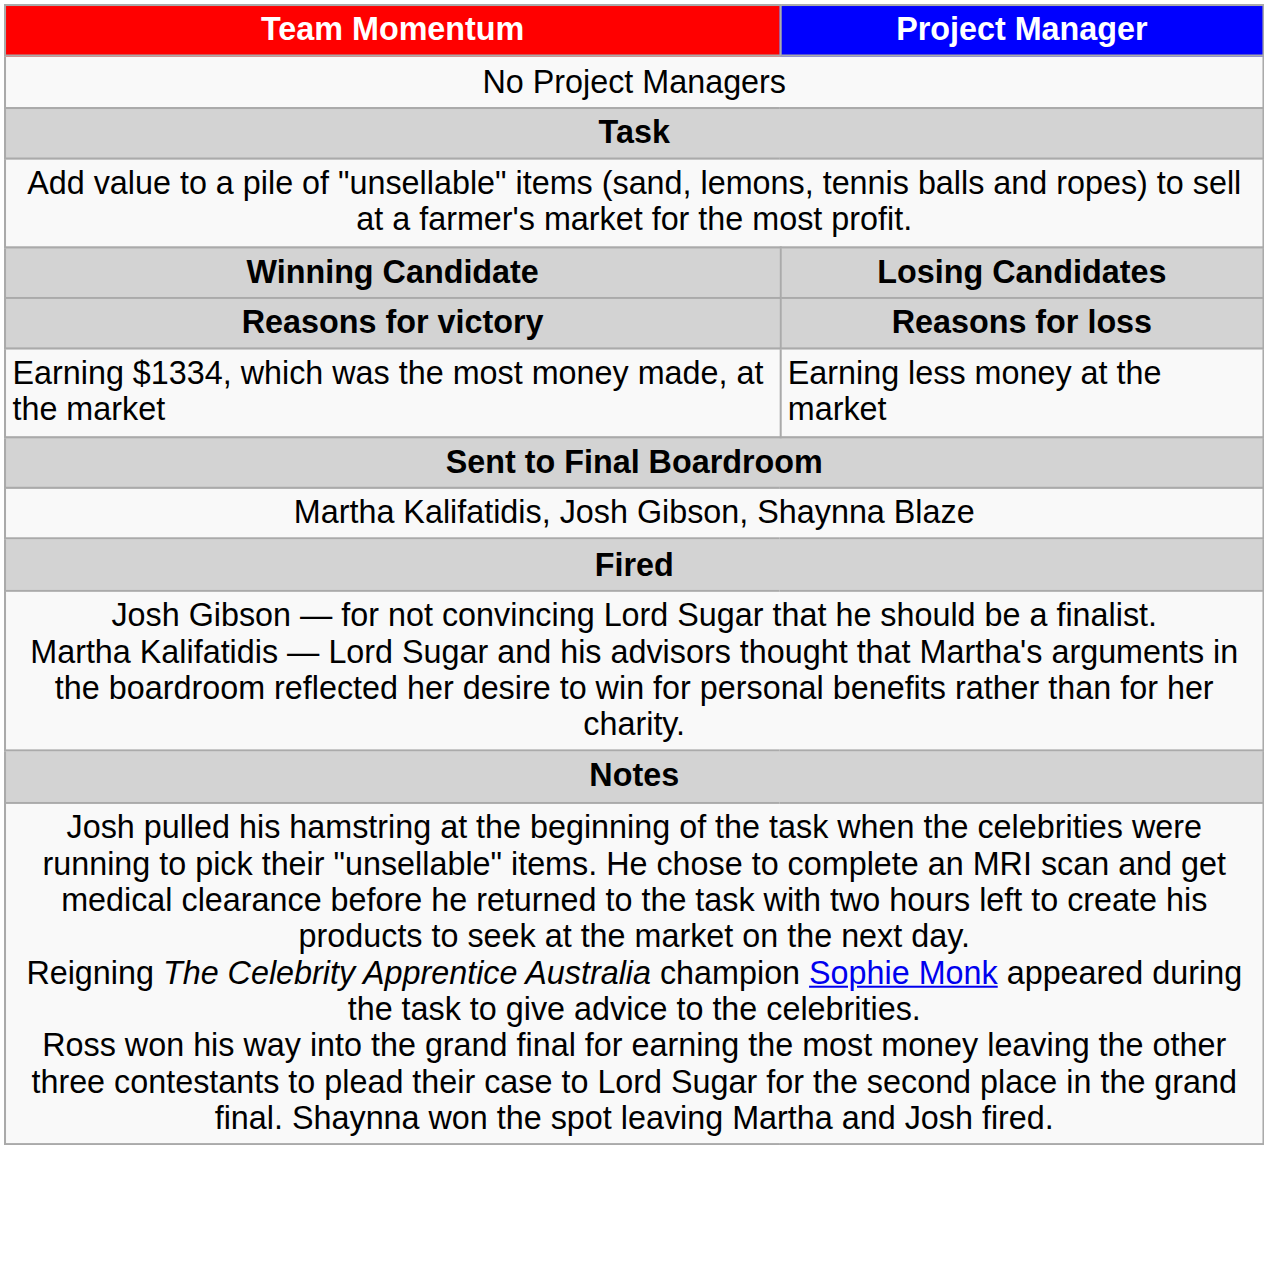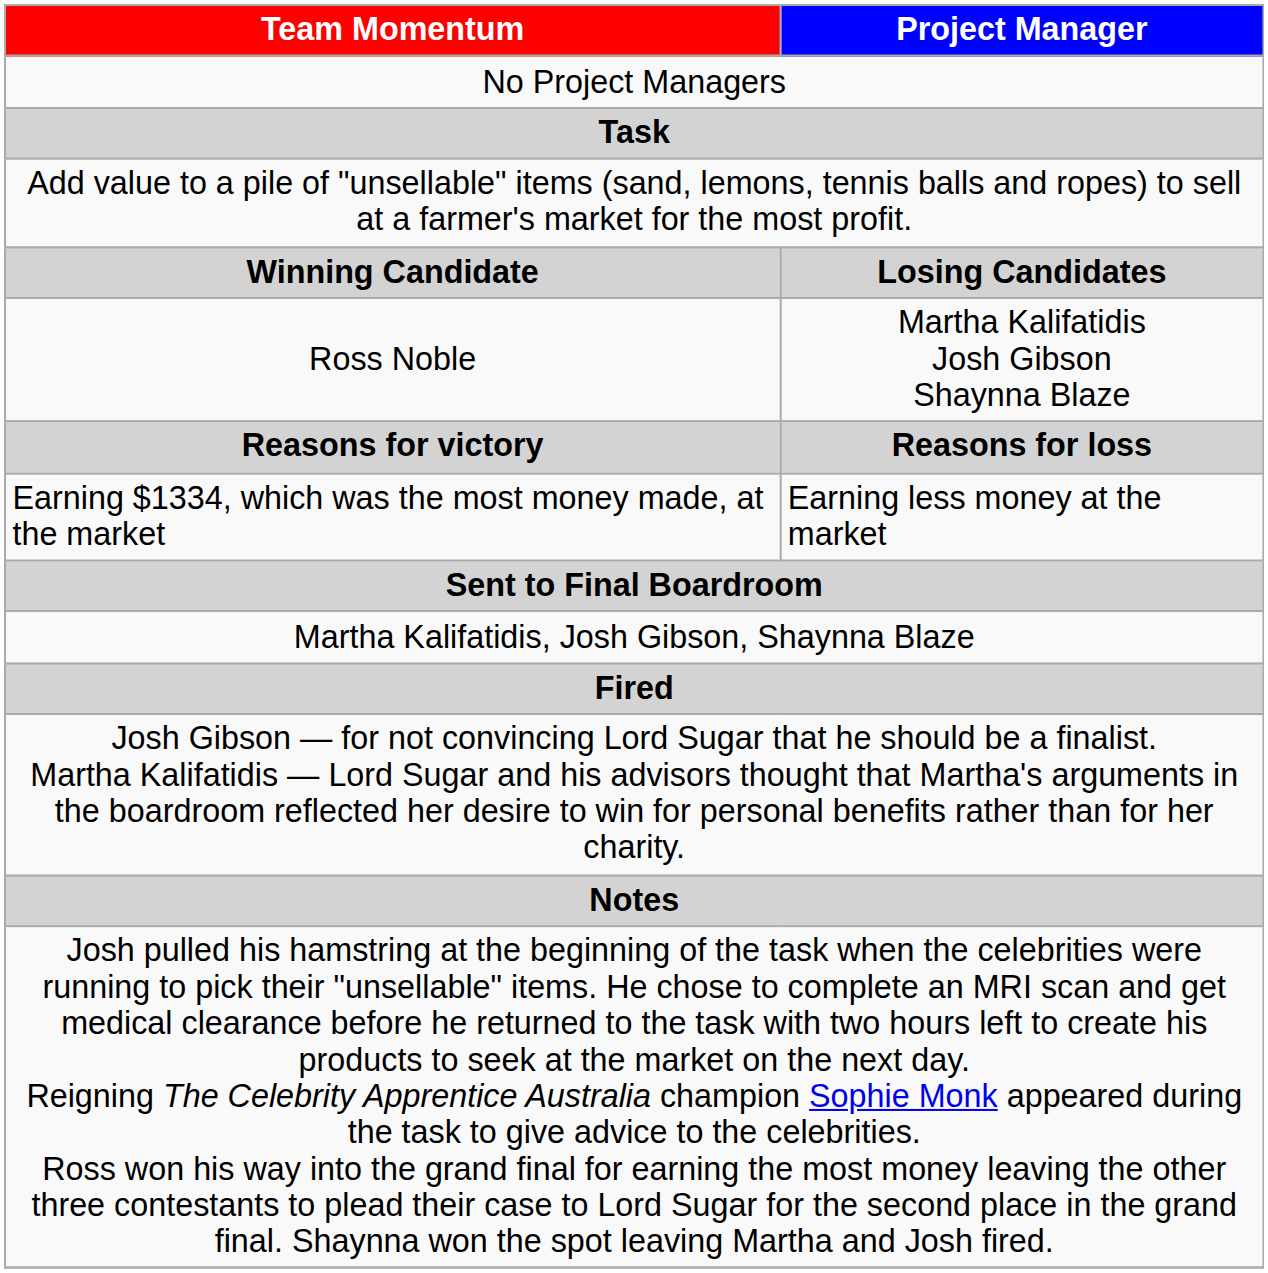 <table class="wikitable" style="text-align: center; width:100%">
 <tr>
 <th style="text-align:center; background:red;color:white">Team Momentum </th>
 <th style="text-align:center; background:blue;color:white"> Project Manager</th>
 </tr>
 <tr>
 <td colspan=2>No Project Managers</td>
 </tr>
 <tr>
 <th colspan="2" style="text-align:center; background:lightgrey;">Task</th>
 </tr>
 <tr>
 <td colspan="2">Add value to a pile of "unsellable" items (sand, lemons, tennis balls and ropes) to sell at a farmer's market for the most profit.</td>
 </tr>
 <tr>
 <th style="text-align:center; background:lightgrey;">Winning Candidate</th>
 <th style="text-align:center; background:lightgrey;">Losing Candidates</th>
+</tr>
+<tr>
+<td>Ross Noble</td>
+<td>Martha Kalifatidis<br>Josh Gibson<br>Shaynna Blaze</td>
 </tr>
 <tr>
 <th style="text-align:center; background:lightgrey;">Reasons for victory</th>
 <th style="text-align:center; background:lightgrey;">Reasons for loss</th>
 </tr>
 <tr style="text-align: left; ">
 <td>Earning $1334, which was the  most money made, at the market</td>
 <td>Earning less money at the market</td>
 </tr>
 <tr>
 <th colspan="2" style="text-align:center; background:lightgrey;">Sent to Final Boardroom</th>
 </tr>
 <tr>
 <td colspan="2">Martha Kalifatidis, Josh Gibson, Shaynna Blaze</td>
 </tr>
 <tr>
 <th colspan="2" style="text-align:center; background:lightgrey;">Fired</th>
 </tr>
 <tr>
 <td colspan="2">Josh Gibson — for not convincing Lord Sugar that he should be a finalist. <br> Martha Kalifatidis — Lord Sugar and his advisors thought that Martha's arguments in the boardroom reflected her desire to win for personal benefits rather than for her charity.</td>
 </tr>
 <tr>
 <th colspan="2" style="text-align:center; background:lightgrey;">Notes</th>
 </tr>
 <tr>
 <td colspan="2">Josh pulled his hamstring at the beginning of the task when the celebrities were running to pick their  "unsellable" items. He chose to complete an MRI scan and get medical clearance before he returned to the task with two hours left to create his products to seek at the market on the next day.<br>Reigning <em>The Celebrity Apprentice Australia</em> champion <a href='#'>Sophie Monk</a> appeared during the task to give advice to the celebrities.<br>Ross won his way into the grand final for earning the most money leaving the other three contestants to plead their case to Lord Sugar for the second place in the grand final. Shaynna won the spot leaving Martha and Josh fired.</td>
 </tr>
 <tr>
 </tr>
 </table>
